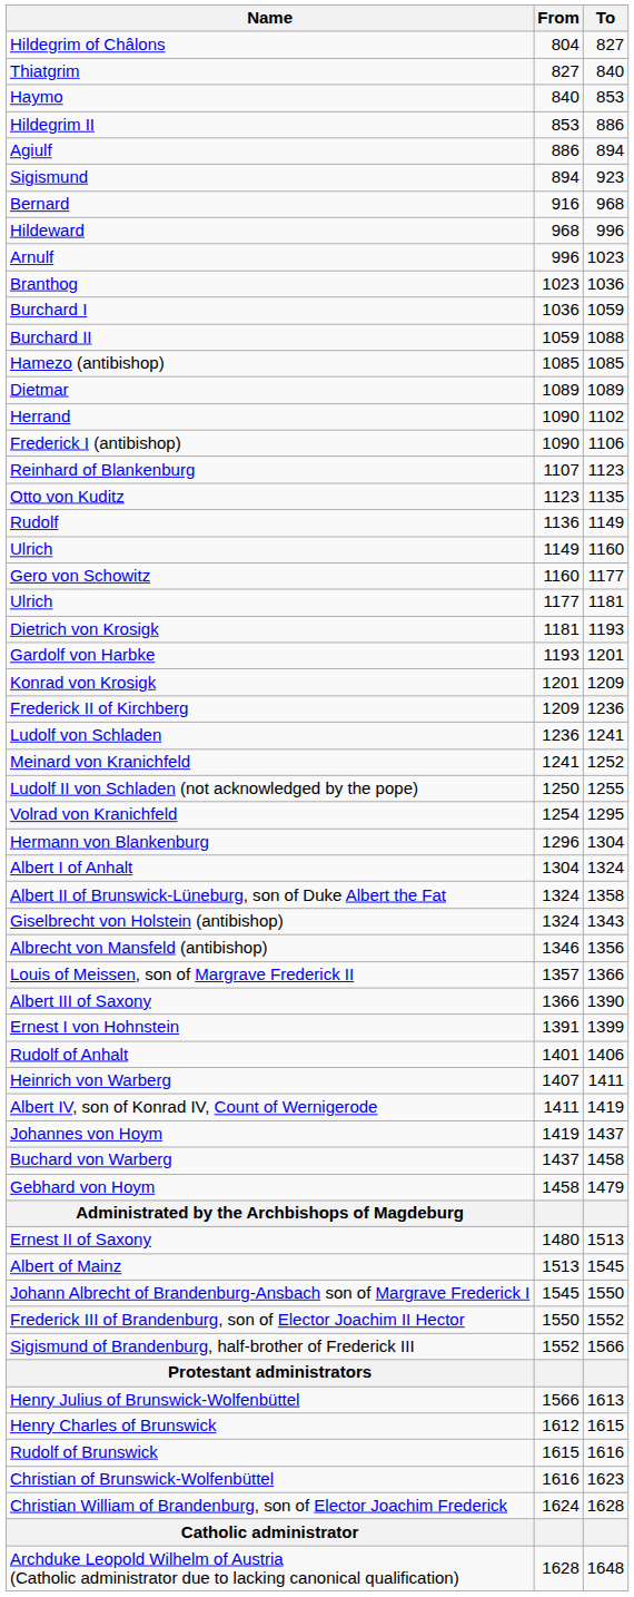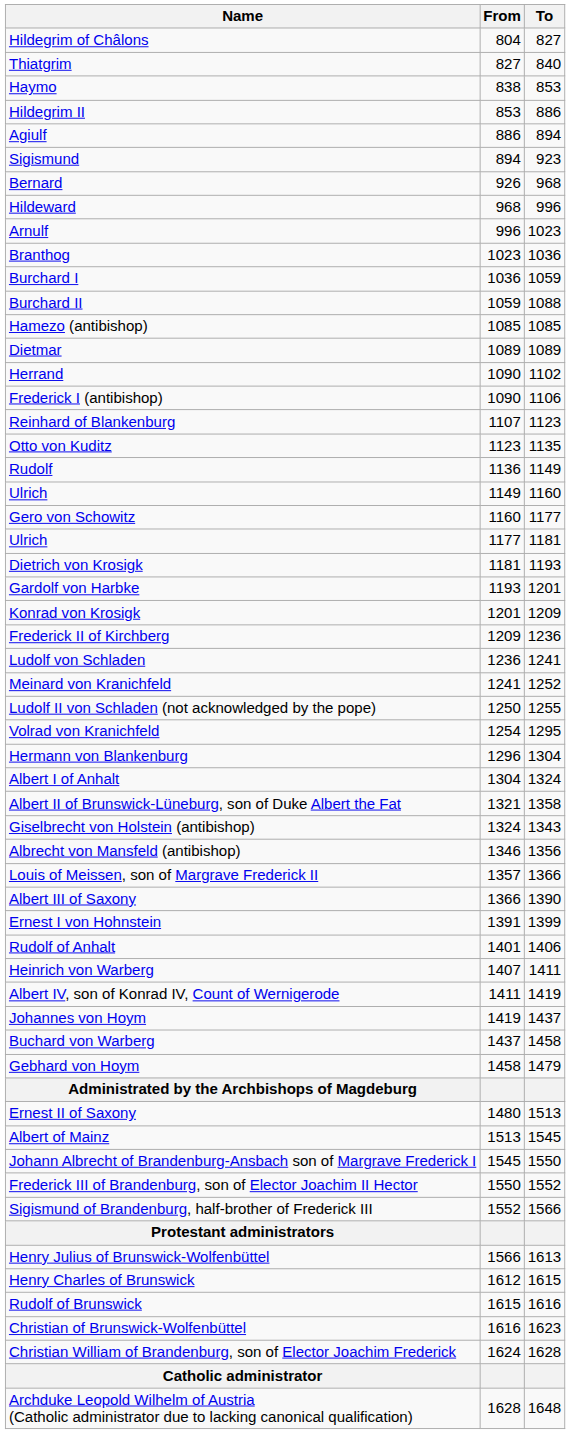 <table class="wikitable"  style="margin:1em auto;">
 <tr>
 <th bgcolor="silver">Name</th>
 <th bgcolor="silver">From</th>
 <th bgcolor="silver">To</th>
 </tr>
 <tr>
 <td><a href='#'>Hildegrim of Châlons</a></td>
 <td align="right">804</td>
 <td align="right">827</td>
 </tr>
 <tr>
 <td><a href='#'>Thiatgrim</a></td>
 <td align="right">827</td>
 <td align="right">840</td>
 </tr>
 <tr>
 <td><a href='#'>Haymo</a></td>
-<td align="right">840</td>
+<td align="right">838</td>
 <td align="right">853</td>
 </tr>
 <tr>
 <td><a href='#'>Hildegrim II</a></td>
 <td align="right">853</td>
 <td align="right">886</td>
 </tr>
 <tr>
 <td><a href='#'>Agiulf</a></td>
 <td align="right">886</td>
 <td align="right">894</td>
 </tr>
 <tr>
 <td><a href='#'>Sigismund</a></td>
 <td align="right">894</td>
 <td align="right">923</td>
 </tr>
 <tr>
 <td><a href='#'>Bernard</a></td>
-<td align="right">916</td>
+<td align="right">926</td>
 <td align="right">968</td>
 </tr>
 <tr>
 <td><a href='#'>Hildeward</a></td>
 <td align="right">968</td>
 <td align="right">996</td>
 </tr>
 <tr>
 <td><a href='#'>Arnulf</a></td>
 <td align="right">996</td>
 <td align="right">1023</td>
 </tr>
 <tr>
 <td><a href='#'>Branthog</a></td>
 <td align="right">1023</td>
 <td align="right">1036</td>
 </tr>
 <tr>
 <td><a href='#'>Burchard I</a></td>
 <td align="right">1036</td>
 <td align="right">1059</td>
 </tr>
 <tr>
 <td><a href='#'>Burchard II</a></td>
 <td align="right">1059</td>
 <td align="right">1088</td>
 </tr>
 <tr>
 <td><a href='#'>Hamezo</a> (antibishop)</td>
 <td align="right">1085</td>
 <td align="right">1085</td>
 </tr>
 <tr>
 <td><a href='#'>Dietmar</a></td>
 <td align="right">1089</td>
 <td align="right">1089</td>
 </tr>
 <tr>
 <td><a href='#'>Herrand</a></td>
 <td align="right">1090</td>
 <td align="right">1102</td>
 </tr>
 <tr>
 <td><a href='#'>Frederick I</a> (antibishop)</td>
 <td align="right">1090</td>
 <td align="right">1106</td>
 </tr>
 <tr>
 <td><a href='#'>Reinhard of Blankenburg</a></td>
 <td align="right">1107</td>
 <td align="right">1123</td>
 </tr>
 <tr>
 <td><a href='#'>Otto von Kuditz</a></td>
 <td align="right">1123</td>
 <td align="right">1135</td>
 </tr>
 <tr>
 <td><a href='#'>Rudolf</a></td>
 <td align="right">1136</td>
 <td align="right">1149</td>
 </tr>
 <tr>
 <td><a href='#'>Ulrich</a></td>
 <td align="right">1149</td>
 <td align="right">1160</td>
 </tr>
 <tr>
 <td><a href='#'>Gero von Schowitz</a></td>
 <td align="right">1160</td>
 <td align="right">1177</td>
 </tr>
 <tr>
 <td><a href='#'>Ulrich</a></td>
 <td align="right">1177</td>
 <td align="right">1181</td>
 </tr>
 <tr>
 <td><a href='#'>Dietrich von Krosigk</a></td>
 <td align="right">1181</td>
 <td align="right">1193</td>
 </tr>
 <tr>
 <td><a href='#'>Gardolf von Harbke</a></td>
 <td align="right">1193</td>
 <td align="right">1201</td>
 </tr>
 <tr>
 <td><a href='#'>Konrad von Krosigk</a></td>
 <td align="right">1201</td>
 <td align="right">1209</td>
 </tr>
 <tr>
 <td><a href='#'>Frederick II of Kirchberg</a></td>
 <td align="right">1209</td>
 <td align="right">1236</td>
 </tr>
 <tr>
 <td><a href='#'>Ludolf von Schladen</a></td>
 <td align="right">1236</td>
 <td align="right">1241</td>
 </tr>
 <tr>
 <td><a href='#'>Meinard von Kranichfeld</a></td>
 <td align="right">1241</td>
 <td align="right">1252</td>
 </tr>
 <tr>
 <td><a href='#'>Ludolf II von Schladen</a> (not acknowledged by the pope)</td>
 <td align="right">1250</td>
 <td align="right">1255</td>
 </tr>
 <tr>
 <td><a href='#'>Volrad von Kranichfeld</a></td>
 <td align="right">1254</td>
 <td align="right">1295</td>
 </tr>
 <tr>
 <td><a href='#'>Hermann von Blankenburg</a></td>
 <td align="right">1296</td>
 <td align="right">1304</td>
 </tr>
 <tr>
 <td><a href='#'>Albert I of Anhalt</a></td>
 <td align="right">1304</td>
 <td align="right">1324</td>
 </tr>
 <tr>
 <td><a href='#'>Albert II of Brunswick-Lüneburg</a>, son of Duke <a href='#'>Albert the Fat</a></td>
-<td align="right">1324</td>
+<td align="right">1321</td>
 <td align="right">1358</td>
 </tr>
 <tr>
 <td><a href='#'>Giselbrecht von Holstein</a> (antibishop)</td>
 <td align="right">1324</td>
 <td align="right">1343</td>
 </tr>
 <tr>
 <td><a href='#'>Albrecht von Mansfeld</a> (antibishop)</td>
 <td align="right">1346</td>
 <td align="right">1356</td>
 </tr>
 <tr>
 <td><a href='#'>Louis of Meissen</a>, son of <a href='#'>Margrave Frederick II</a></td>
 <td align="right">1357</td>
 <td align="right">1366</td>
 </tr>
 <tr>
 <td><a href='#'>Albert III of Saxony</a></td>
 <td align="right">1366</td>
 <td align="right">1390</td>
 </tr>
 <tr>
 <td><a href='#'>Ernest I von Hohnstein</a></td>
 <td align="right">1391</td>
 <td align="right">1399</td>
 </tr>
 <tr>
 <td><a href='#'>Rudolf of Anhalt</a></td>
 <td align="right">1401</td>
 <td align="right">1406</td>
 </tr>
 <tr>
 <td><a href='#'>Heinrich von Warberg</a></td>
 <td align="right">1407</td>
 <td align="right">1411</td>
 </tr>
 <tr>
 <td><a href='#'>Albert IV</a>, son of Konrad IV, <a href='#'>Count of Wernigerode</a></td>
 <td align="right">1411</td>
 <td align="right">1419</td>
 </tr>
 <tr>
 <td><a href='#'>Johannes von Hoym</a></td>
 <td align="right">1419</td>
 <td align="right">1437</td>
 </tr>
 <tr>
 <td><a href='#'>Buchard von Warberg</a></td>
 <td align="right">1437</td>
 <td align="right">1458</td>
 </tr>
 <tr>
 <td><a href='#'>Gebhard von Hoym</a></td>
 <td align="right">1458</td>
 <td align="right">1479</td>
 </tr>
 <tr>
 <th bgcolor="silver">Administrated by the Archbishops of Magdeburg</th>
 <th bgcolor="silver"></th>
 <th bgcolor="silver"></th>
 </tr>
 <tr>
 <td><a href='#'>Ernest II of Saxony</a></td>
 <td align="right">1480</td>
 <td align="right">1513</td>
 </tr>
 <tr>
 <td><a href='#'>Albert of Mainz</a></td>
 <td align="right">1513</td>
 <td align="right">1545</td>
 </tr>
 <tr>
 <td><a href='#'>Johann Albrecht of Brandenburg-Ansbach</a> son of <a href='#'>Margrave Frederick I</a></td>
 <td align="right">1545</td>
 <td align="right">1550</td>
 </tr>
 <tr>
 <td><a href='#'>Frederick III of Brandenburg</a>, son of <a href='#'>Elector Joachim II Hector</a></td>
 <td align="right">1550</td>
 <td align="right">1552</td>
 </tr>
 <tr>
 <td><a href='#'>Sigismund of Brandenburg</a>, half-brother of Frederick III</td>
 <td align="right">1552</td>
 <td align="right">1566</td>
 </tr>
 <tr>
 <th bgcolor="silver">Protestant administrators</th>
 <th bgcolor="silver"></th>
 <th bgcolor="silver"></th>
 </tr>
 <tr>
 <td><a href='#'>Henry Julius of Brunswick-Wolfenbüttel</a></td>
 <td align="right">1566</td>
 <td align="right">1613</td>
 </tr>
 <tr>
 <td><a href='#'>Henry Charles of Brunswick</a></td>
 <td align="right">1612</td>
 <td align="right">1615</td>
 </tr>
 <tr>
 <td><a href='#'>Rudolf of Brunswick</a></td>
 <td align="right">1615</td>
 <td align="right">1616</td>
 </tr>
 <tr>
 <td><a href='#'>Christian of Brunswick-Wolfenbüttel</a></td>
 <td align="right">1616</td>
 <td align="right">1623</td>
 </tr>
 <tr>
 <td><a href='#'>Christian William of Brandenburg</a>, son of <a href='#'>Elector Joachim Frederick</a></td>
 <td align="right">1624</td>
 <td align="right">1628</td>
 </tr>
 <tr>
 <th bgcolor="silver">Catholic administrator</th>
 <th bgcolor="silver"></th>
 <th bgcolor="silver"></th>
 </tr>
 <tr>
 <td><a href='#'>Archduke Leopold Wilhelm of Austria</a><br>(Catholic administrator due to lacking canonical qualification)</td>
 <td align="right">1628</td>
 <td align="right">1648</td>
 </tr>
 </table>
